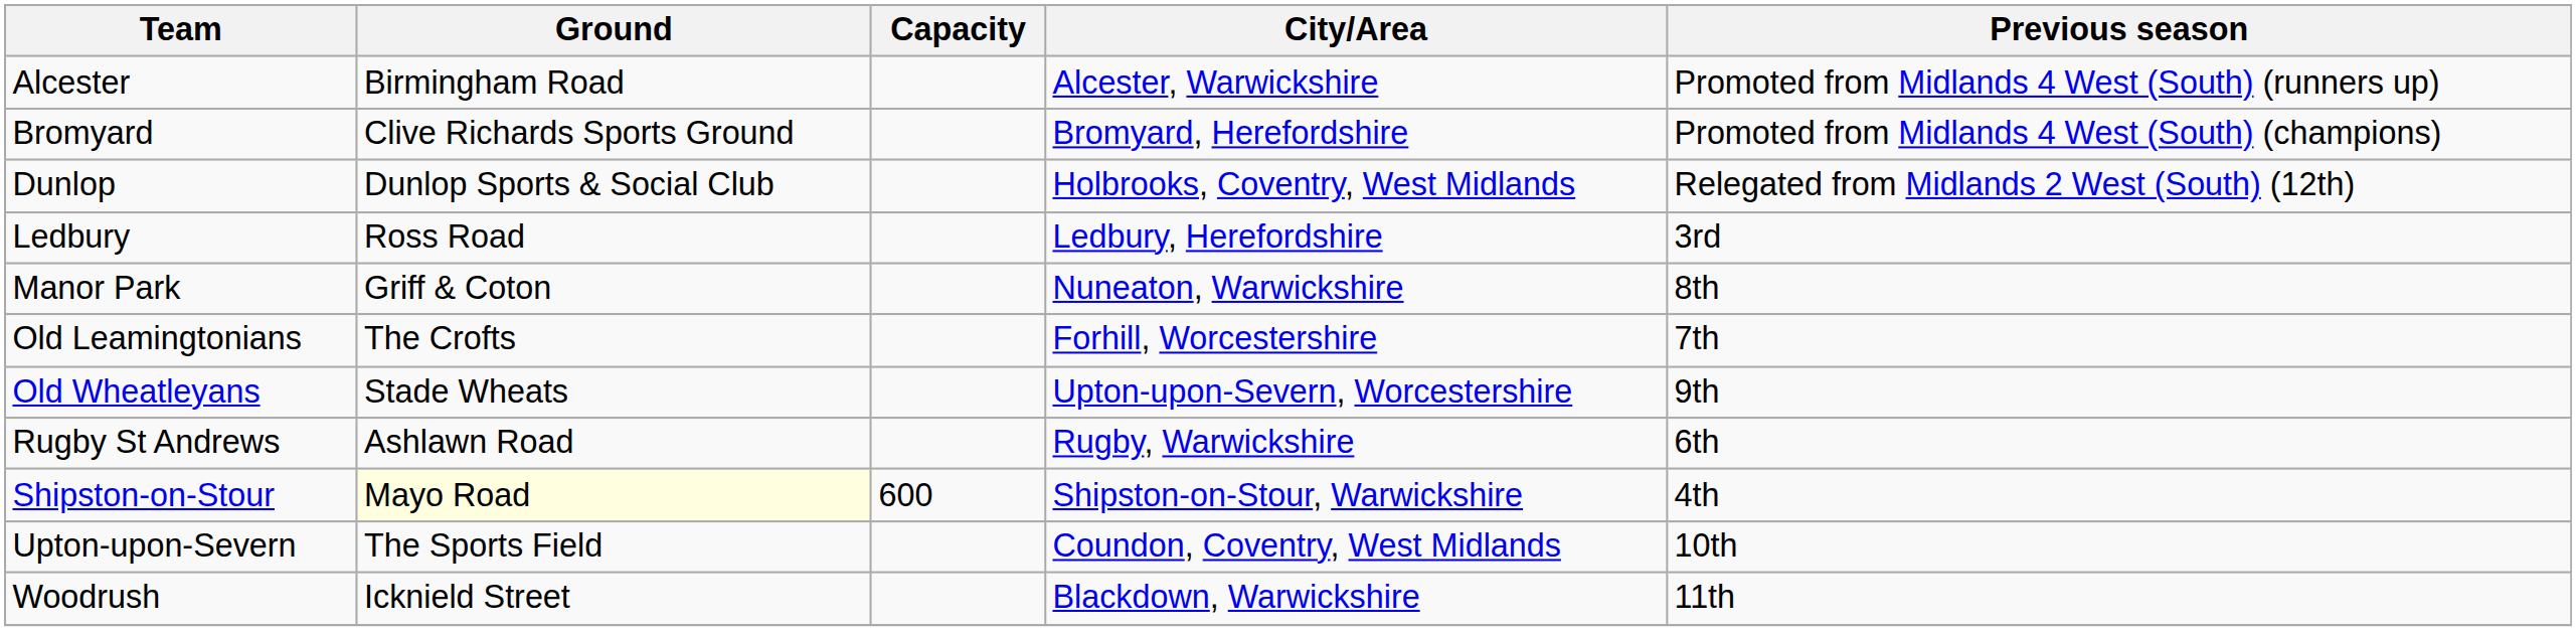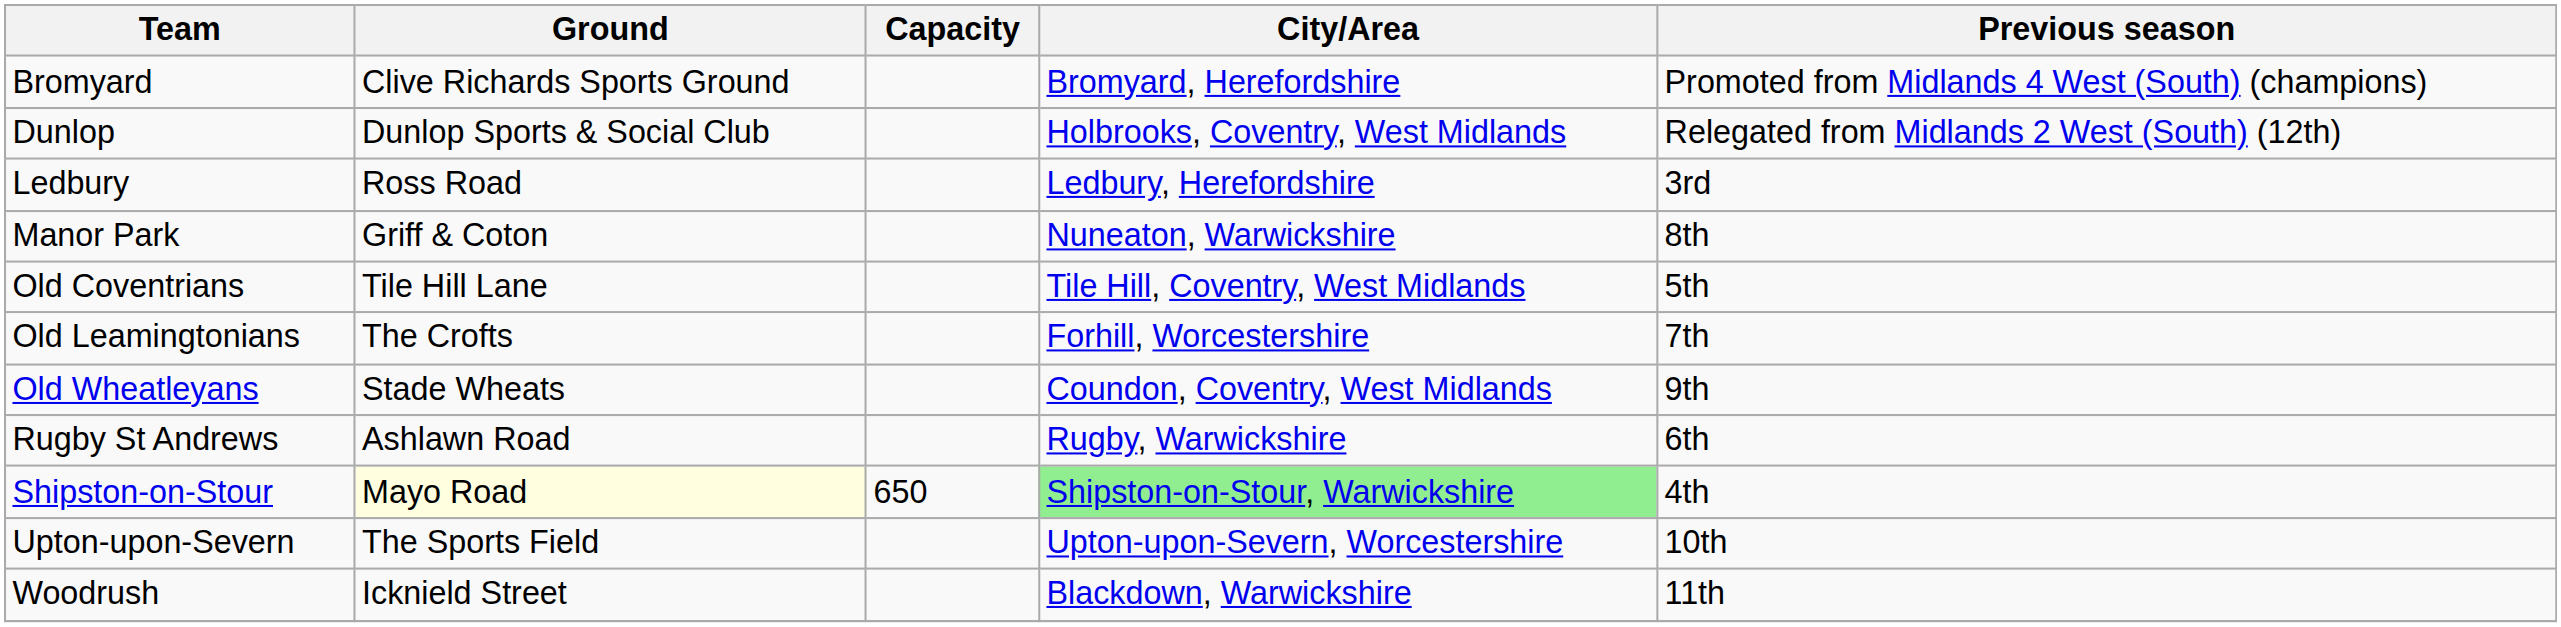 <table class="wikitable sortable" width=100%>
 <tr>
 <th>Team</th>
 <th>Ground</th>
 <th>Capacity</th>
 <th>City/Area</th>
 <th>Previous season</th>
-</tr>
-<tr>
-<td>Alcester</td>
-<td>Birmingham Road</td>
-<td></td>
-<td><a href='#'>Alcester</a>, <a href='#'>Warwickshire</a></td>
-<td>Promoted from <a href='#'>Midlands 4 West (South)</a> (runners up)</td>
 </tr>
 <tr>
 <td>Bromyard</td>
 <td>Clive Richards Sports Ground</td>
 <td></td>
 <td><a href='#'>Bromyard</a>, <a href='#'>Herefordshire</a></td>
 <td>Promoted from <a href='#'>Midlands 4 West (South)</a> (champions)</td>
 </tr>
 <tr>
 <td>Dunlop</td>
 <td>Dunlop Sports & Social Club</td>
 <td></td>
 <td><a href='#'>Holbrooks</a>, <a href='#'>Coventry</a>, <a href='#'>West Midlands</a></td>
 <td>Relegated from <a href='#'>Midlands 2 West (South)</a> (12th)</td>
 </tr>
 <tr>
 <td>Ledbury</td>
 <td>Ross Road</td>
 <td></td>
 <td><a href='#'>Ledbury</a>, <a href='#'>Herefordshire</a></td>
 <td>3rd</td>
 </tr>
 <tr>
 <td>Manor Park</td>
 <td>Griff & Coton</td>
 <td></td>
 <td><a href='#'>Nuneaton</a>, <a href='#'>Warwickshire</a></td>
 <td>8th</td>
 </tr>
 <tr>
+<td>Old Coventrians</td>
+<td>Tile Hill Lane</td>
+<td></td>
+<td><a href='#'>Tile Hill</a>, <a href='#'>Coventry</a>, <a href='#'>West Midlands</a></td>
+<td>5th</td>
+</tr>
+<tr>
 <td>Old Leamingtonians</td>
 <td>The Crofts</td>
 <td></td>
 <td><a href='#'>Forhill</a>, <a href='#'>Worcestershire</a></td>
 <td>7th</td>
 </tr>
 <tr>
 <td><a href='#'>Old Wheatleyans</a></td>
 <td>Stade Wheats</td>
 <td></td>
-<td><a href='#'>Upton-upon-Severn</a>, <a href='#'>Worcestershire</a></td>
+<td><a href='#'>Coundon</a>, <a href='#'>Coventry</a>, <a href='#'>West Midlands</a></td>
 <td>9th</td>
 </tr>
 <tr>
 <td>Rugby St Andrews</td>
 <td>Ashlawn Road</td>
 <td></td>
 <td><a href='#'>Rugby</a>, <a href='#'>Warwickshire</a></td>
 <td>6th</td>
 </tr>
 <tr>
 <td><a href='#'>Shipston-on-Stour</a></td>
 <td style="background: lightyellow;">Mayo Road</td>
-<td>600</td>
-<td><a href='#'>Shipston-on-Stour</a>, <a href='#'>Warwickshire</a></td>
+<td>650</td>
+<td style="background: lightgreen;"><a href='#'>Shipston-on-Stour</a>, <a href='#'>Warwickshire</a></td>
 <td>4th</td>
 </tr>
 <tr>
 <td>Upton-upon-Severn</td>
 <td>The Sports Field</td>
 <td></td>
-<td><a href='#'>Coundon</a>, <a href='#'>Coventry</a>, <a href='#'>West Midlands</a></td>
+<td><a href='#'>Upton-upon-Severn</a>, <a href='#'>Worcestershire</a></td>
 <td>10th</td>
 </tr>
 <tr>
 <td>Woodrush</td>
 <td>Icknield Street</td>
 <td></td>
 <td><a href='#'>Blackdown</a>, <a href='#'>Warwickshire</a></td>
 <td>11th</td>
 </tr>
 <tr>
 </tr>
 </table>
